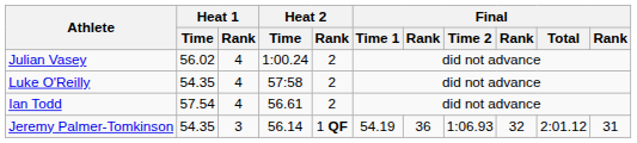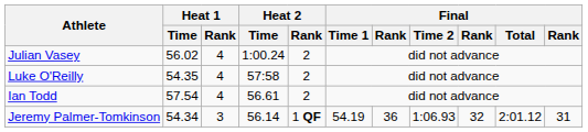 <table class="wikitable" style="font-size:90%">
 <tr>
 <th rowspan="2">Athlete</th>
 <th colspan="2">Heat 1</th>
 <th colspan="2">Heat 2</th>
 <th colspan="6">Final</th>
 </tr>
 <tr>
 <th>Time</th>
 <th>Rank</th>
 <th>Time</th>
 <th>Rank</th>
 <th>Time 1</th>
 <th>Rank</th>
 <th>Time 2</th>
 <th>Rank</th>
 <th>Total</th>
 <th>Rank</th>
 </tr>
 <tr>
 <td><a href='#'>Julian Vasey</a></td>
 <td align="center">56.02</td>
 <td align="center">4</td>
 <td align="center">1:00.24</td>
 <td align="center">2</td>
 <td colspan="6" align="center">did not advance</td>
 </tr>
 <tr>
 <td><a href='#'>Luke O'Reilly</a></td>
 <td align="center">54.35</td>
 <td align="center">4</td>
 <td align="center">57:58</td>
 <td align="center">2</td>
 <td colspan="6" align="center">did not advance</td>
 </tr>
 <tr>
 <td><a href='#'>Ian Todd</a></td>
 <td align="center">57.54</td>
 <td align="center">4</td>
 <td align="center">56.61</td>
 <td align="center">2</td>
 <td colspan="6" align="center">did not advance</td>
 </tr>
 <tr>
 <td><a href='#'>Jeremy Palmer-Tomkinson</a></td>
-<td align="center">54.35</td>
+<td align="center">54.34</td>
 <td align="center">3</td>
 <td align="center">56.14</td>
 <td align="center">1 <strong>QF</strong></td>
 <td align="center">54.19</td>
 <td align="center">36</td>
 <td align="center">1:06.93</td>
 <td align="center">32</td>
 <td align="center">2:01.12</td>
 <td align="center">31</td>
 </tr>
 </table>
